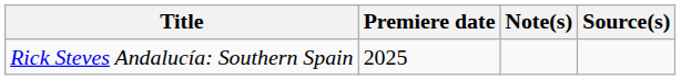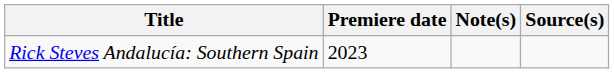 <table class="wikitable sortable">
 <tr>
 <th>Title</th>
 <th>Premiere date</th>
 <th>Note(s)</th>
 <th>Source(s)</th>
 </tr>
 <tr>
 <td><em><a href='#'>Rick Steves</a> Andalucía: Southern Spain</em></td>
-<td>2025</td>
+<td>2023</td>
 <td></td>
 <td></td>
 </tr>
 </table>
